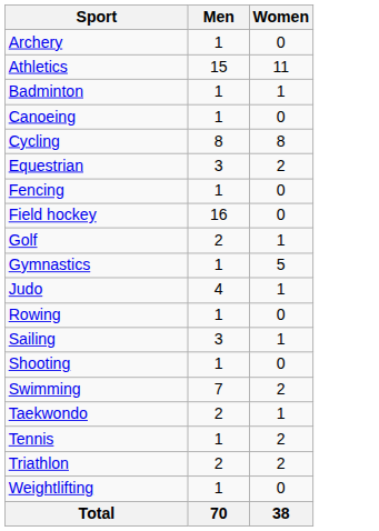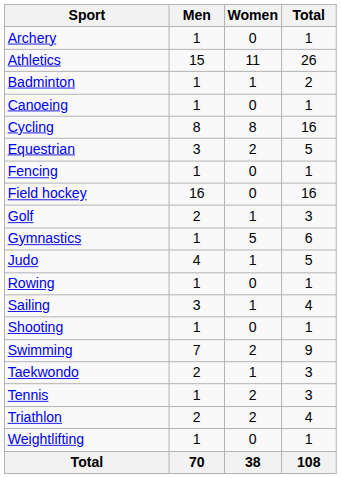 <table class="wikitable sortable" style="text-align:center;">
 <tr>
 <th width=180>Sport</th>
 <th width=55>Men</th>
 <th width=55>Women</th>
+<th width=55>Total</th>
 </tr>
 <tr>
 <td align=left><a href='#'>Archery</a></td>
 <td>1</td>
 <td>0</td>
+<td>1</td>
 </tr>
 <tr>
 <td align=left><a href='#'>Athletics</a></td>
 <td>15</td>
 <td>11</td>
+<td>26</td>
 </tr>
 <tr>
 <td align=left><a href='#'>Badminton</a></td>
 <td>1</td>
 <td>1</td>
+<td>2</td>
 </tr>
 <tr>
 <td align=left><a href='#'>Canoeing</a></td>
 <td>1</td>
 <td>0</td>
+<td>1</td>
 </tr>
 <tr>
 <td align=left><a href='#'>Cycling</a></td>
 <td>8</td>
 <td>8</td>
+<td>16</td>
 </tr>
 <tr>
 <td align=left><a href='#'>Equestrian</a></td>
 <td>3</td>
 <td>2</td>
+<td>5</td>
 </tr>
 <tr>
 <td align=left><a href='#'>Fencing</a></td>
 <td>1</td>
 <td>0</td>
+<td>1</td>
 </tr>
 <tr>
 <td align=left><a href='#'>Field hockey</a></td>
 <td>16</td>
 <td>0</td>
+<td>16</td>
 </tr>
 <tr>
 <td align=left><a href='#'>Golf</a></td>
 <td>2</td>
 <td>1</td>
+<td>3</td>
 </tr>
 <tr>
 <td align=left><a href='#'>Gymnastics</a></td>
 <td>1</td>
 <td>5</td>
+<td>6</td>
 </tr>
 <tr>
 <td align=left><a href='#'>Judo</a></td>
 <td>4</td>
 <td>1</td>
+<td>5</td>
 </tr>
 <tr>
 <td align=left><a href='#'>Rowing</a></td>
 <td>1</td>
 <td>0</td>
+<td>1</td>
 </tr>
 <tr>
 <td align=left><a href='#'>Sailing</a></td>
 <td>3</td>
 <td>1</td>
+<td>4</td>
 </tr>
 <tr>
 <td align=left><a href='#'>Shooting</a></td>
 <td>1</td>
 <td>0</td>
+<td>1</td>
 </tr>
 <tr>
 <td align=left><a href='#'>Swimming</a></td>
 <td>7</td>
 <td>2</td>
+<td>9</td>
 </tr>
 <tr>
 <td align=left><a href='#'>Taekwondo</a></td>
 <td>2</td>
 <td>1</td>
+<td>3</td>
 </tr>
 <tr>
 <td align=left><a href='#'>Tennis</a></td>
 <td>1</td>
 <td>2</td>
+<td>3</td>
 </tr>
 <tr>
 <td align=left><a href='#'>Triathlon</a></td>
 <td>2</td>
 <td>2</td>
+<td>4</td>
 </tr>
 <tr>
 <td align=left><a href='#'>Weightlifting</a></td>
 <td>1</td>
 <td>0</td>
+<td>1</td>
 </tr>
 <tr>
 <th>Total</th>
 <th>70</th>
 <th>38</th>
+<th>108</th>
 </tr>
 </table>
